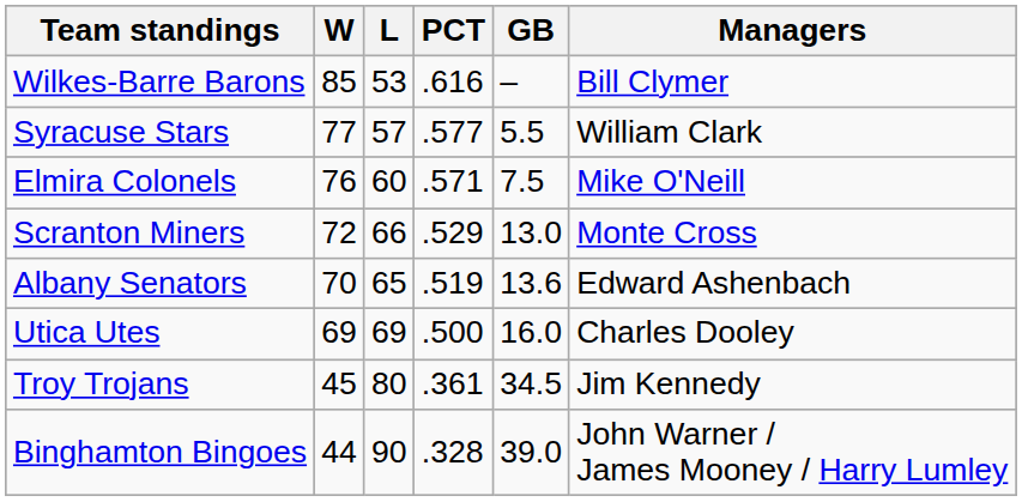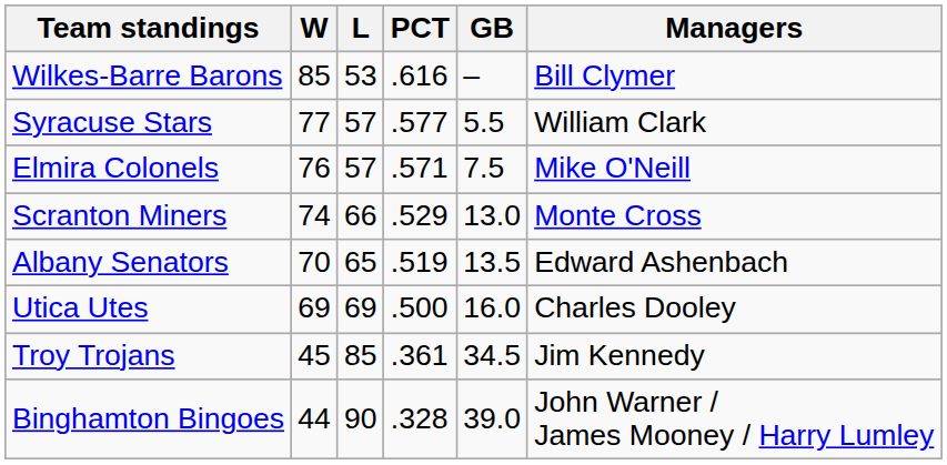 <table class="wikitable">
 <tr>
 <th>Team standings</th>
 <th>W</th>
 <th>L</th>
 <th>PCT</th>
 <th>GB</th>
 <th>Managers</th>
 </tr>
 <tr>
 <td><a href='#'>Wilkes-Barre Barons</a></td>
 <td>85</td>
 <td>53</td>
 <td>.616</td>
 <td>–</td>
 <td><a href='#'>Bill Clymer</a></td>
 </tr>
 <tr>
 <td><a href='#'>Syracuse Stars</a></td>
 <td>77</td>
 <td>57</td>
 <td>.577</td>
 <td>5.5</td>
 <td>William Clark</td>
 </tr>
 <tr>
 <td><a href='#'>Elmira Colonels</a></td>
 <td>76</td>
-<td>60</td>
+<td>57</td>
 <td>.571</td>
 <td>7.5</td>
 <td><a href='#'>Mike O'Neill</a></td>
 </tr>
 <tr>
 <td><a href='#'>Scranton Miners</a></td>
-<td>72</td>
+<td>74</td>
 <td>66</td>
 <td>.529</td>
 <td>13.0</td>
 <td><a href='#'>Monte Cross</a></td>
 </tr>
 <tr>
 <td><a href='#'>Albany Senators</a></td>
 <td>70</td>
 <td>65</td>
 <td>.519</td>
-<td>13.6</td>
+<td>13.5</td>
 <td>Edward Ashenbach</td>
 </tr>
 <tr>
 <td><a href='#'>Utica Utes</a></td>
 <td>69</td>
 <td>69</td>
 <td>.500</td>
 <td>16.0</td>
 <td>Charles Dooley</td>
 </tr>
 <tr>
 <td><a href='#'>Troy Trojans</a></td>
 <td>45</td>
-<td>80</td>
+<td>85</td>
 <td>.361</td>
 <td>34.5</td>
 <td>Jim Kennedy</td>
 </tr>
 <tr>
 <td><a href='#'>Binghamton Bingoes</a></td>
 <td>44</td>
 <td>90</td>
 <td>.328</td>
 <td>39.0</td>
 <td>John Warner /<br>James Mooney / <a href='#'>Harry Lumley</a></td>
 </tr>
 </table>
